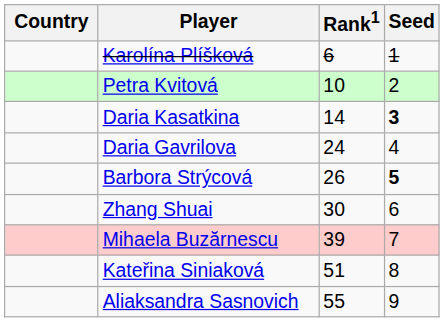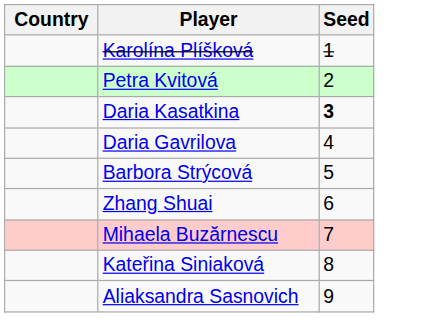 <table class="sortable wikitable">
 <tr>
 <th width="70">Country</th>
 <th width="175">Player</th>
-<th>Rank<sup>1</sup></th>
 <th>Seed</th>
 </tr>
 <tr>
 <td><s></s></td>
 <td><s><a href='#'>Karolína Plíšková</a></s></td>
-<td><s>6</s></td>
 <td><s>1</s></td>
 </tr>
 <tr style="background:#cfc;">
 <td></td>
 <td><a href='#'>Petra Kvitová</a></td>
-<td>10</td>
 <td>2</td>
 </tr>
 <tr>
 <td></td>
 <td><a href='#'>Daria Kasatkina</a></td>
-<td>14</td>
 <td><strong>3</strong></td>
 </tr>
 <tr>
 <td></td>
 <td><a href='#'>Daria Gavrilova</a></td>
-<td>24</td>
 <td>4</td>
 </tr>
 <tr>
 <td></td>
 <td><a href='#'>Barbora Strýcová</a></td>
-<td>26</td>
-<td><strong>5</strong></td>
+<td>5</td>
 </tr>
 <tr>
 <td></td>
 <td><a href='#'>Zhang Shuai</a></td>
-<td>30</td>
 <td>6</td>
 </tr>
 <tr style="background:#fcc;">
 <td></td>
 <td><a href='#'>Mihaela Buzărnescu</a></td>
-<td>39</td>
 <td>7</td>
 </tr>
 <tr>
 <td></td>
 <td><a href='#'>Kateřina Siniaková</a></td>
-<td>51</td>
 <td>8</td>
 </tr>
 <tr>
 <td></td>
 <td><a href='#'>Aliaksandra Sasnovich</a></td>
-<td>55</td>
 <td>9</td>
 </tr>
 </table>
